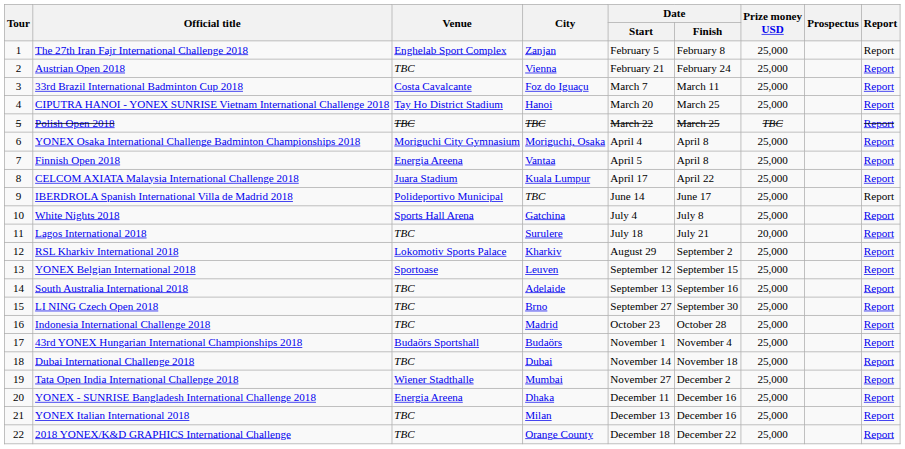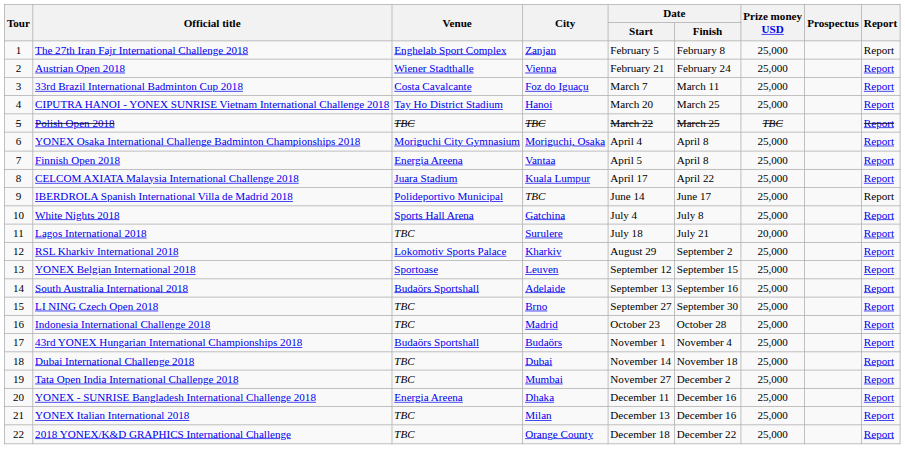 <table class=wikitable style="font-size:95%">
 <tr>
 <th rowspan="2">Tour</th>
 <th rowspan="2">Official title</th>
 <th rowspan="2">Venue</th>
 <th rowspan="2">City</th>
 <th colspan="2">Date</th>
 <th rowspan="2">Prize money <br><a href='#'>USD</a></th>
 <th rowspan="2">Prospectus</th>
 <th rowspan="2">Report</th>
 </tr>
 <tr>
 <th>Start</th>
 <th>Finish</th>
 </tr>
 <tr>
 <td align="center">1</td>
 <td> <a href='#'>The 27th Iran Fajr International Challenge 2018</a></td>
 <td><a href='#'>Enghelab Sport Complex</a></td>
 <td><a href='#'>Zanjan</a></td>
 <td>February 5</td>
 <td>February 8</td>
 <td align="center">25,000</td>
 <td aligh="center"></td>
 <td>Report</td>
 </tr>
 <tr>
 <td align="center">2</td>
 <td> <a href='#'>Austrian Open 2018</a></td>
-<td><em>TBC</em></td>
+<td><a href='#'>Wiener Stadthalle</a></td>
 <td><a href='#'>Vienna</a></td>
 <td>February 21</td>
 <td>February 24</td>
 <td align="center">25,000</td>
 <td aligh="center"></td>
 <td><a href='#'>Report</a></td>
 </tr>
 <tr>
 <td align="center">3</td>
 <td> <a href='#'>33rd Brazil International Badminton Cup 2018</a></td>
 <td><a href='#'>Costa Cavalcante</a></td>
 <td><a href='#'>Foz do Iguaçu</a></td>
 <td>March 7</td>
 <td>March 11</td>
 <td align="center">25,000</td>
 <td aligh="center"></td>
 <td><a href='#'>Report</a></td>
 </tr>
 <tr>
 <td align="center">4</td>
 <td> <a href='#'>CIPUTRA HANOI - YONEX SUNRISE Vietnam International Challenge 2018</a></td>
 <td><a href='#'>Tay Ho District Stadium</a></td>
 <td><a href='#'>Hanoi</a></td>
 <td>March 20</td>
 <td>March 25</td>
 <td align="center">25,000</td>
 <td aligh="center"></td>
 <td><a href='#'>Report</a></td>
 </tr>
 <tr>
 <td align="center"><s>5</s></td>
 <td><s> <a href='#'>Polish Open 2018</a></s></td>
 <td><s><em>TBC</em></s></td>
 <td><s><em>TBC</em></s></td>
 <td><s>March 22</s></td>
 <td><s>March 25</s></td>
 <td align="center"><s><em>TBC</em></s></td>
 <td aligh="center"></td>
 <td><s><a href='#'>Report</a></s></td>
 </tr>
 <tr>
 <td align="center">6</td>
 <td> <a href='#'>YONEX Osaka International Challenge Badminton Championships 2018</a></td>
 <td><a href='#'>Moriguchi City Gymnasium</a></td>
 <td><a href='#'>Moriguchi, Osaka</a></td>
 <td>April 4</td>
 <td>April 8</td>
 <td align="center">25,000</td>
 <td aligh="center"></td>
 <td><a href='#'>Report</a></td>
 </tr>
 <tr>
 <td align="center">7</td>
 <td> <a href='#'>Finnish Open 2018</a></td>
 <td><a href='#'>Energia Areena</a></td>
 <td><a href='#'>Vantaa</a></td>
 <td>April 5</td>
 <td>April 8</td>
 <td align="center">25,000</td>
 <td aligh="center"></td>
 <td><a href='#'>Report</a></td>
 </tr>
 <tr>
 <td align="center">8</td>
 <td> <a href='#'>CELCOM AXIATA Malaysia International Challenge 2018</a></td>
 <td><a href='#'>Juara Stadium</a></td>
 <td><a href='#'>Kuala Lumpur</a></td>
 <td>April 17</td>
 <td>April 22</td>
 <td align="center">25,000</td>
 <td aligh="center"></td>
 <td><a href='#'>Report</a></td>
 </tr>
 <tr>
 <td align="center">9</td>
 <td> <a href='#'>IBERDROLA Spanish International Villa de Madrid 2018</a></td>
 <td><a href='#'>Polideportivo Municipal</a></td>
 <td><em>TBC</em></td>
 <td>June 14</td>
 <td>June 17</td>
 <td align="center">25,000</td>
 <td aligh="center"></td>
 <td>Report</td>
 </tr>
 <tr>
 <td align="center">10</td>
 <td> <a href='#'>White Nights 2018</a></td>
 <td><a href='#'>Sports Hall Arena</a></td>
 <td><a href='#'>Gatchina</a></td>
 <td>July 4</td>
 <td>July 8</td>
 <td align="center">25,000</td>
 <td aligh="center"></td>
 <td><a href='#'>Report</a></td>
 </tr>
 <tr>
 <td align="center">11</td>
 <td> <a href='#'>Lagos International 2018</a></td>
 <td><em>TBC</em></td>
 <td><a href='#'>Surulere</a></td>
 <td>July 18</td>
 <td>July 21</td>
 <td align="center">20,000</td>
 <td aligh="center"></td>
 <td><a href='#'>Report</a></td>
 </tr>
 <tr>
 <td align="center">12</td>
 <td> <a href='#'>RSL Kharkiv International 2018</a></td>
 <td><a href='#'>Lokomotiv Sports Palace</a></td>
 <td><a href='#'>Kharkiv</a></td>
 <td>August 29</td>
 <td>September 2</td>
 <td align="center">25,000</td>
 <td aligh="center"></td>
 <td><a href='#'>Report</a></td>
 </tr>
 <tr>
 <td align="center">13</td>
 <td> <a href='#'>YONEX Belgian International 2018</a></td>
 <td><a href='#'>Sportoase</a></td>
 <td><a href='#'>Leuven</a></td>
 <td>September 12</td>
 <td>September 15</td>
 <td align="center">25,000</td>
 <td aligh="center"></td>
 <td><a href='#'>Report</a></td>
 </tr>
 <tr>
 <td align="center">14</td>
 <td> <a href='#'>South Australia International 2018</a></td>
-<td><em>TBC</em></td>
+<td><a href='#'>Budaörs Sportshall</a></td>
 <td><a href='#'>Adelaide</a></td>
 <td>September 13</td>
 <td>September 16</td>
 <td align="center">25,000</td>
 <td aligh="center"></td>
 <td><a href='#'>Report</a></td>
 </tr>
 <tr>
 <td align="center">15</td>
 <td> <a href='#'>LI NING Czech Open 2018</a></td>
 <td><em>TBC</em></td>
 <td><a href='#'>Brno</a></td>
 <td>September 27</td>
 <td>September 30</td>
 <td align="center">25,000</td>
 <td aligh="center"></td>
 <td><a href='#'>Report</a></td>
 </tr>
 <tr>
 <td align="center">16</td>
 <td> <a href='#'>Indonesia International Challenge 2018</a></td>
 <td><em>TBC</em></td>
 <td><a href='#'>Madrid</a></td>
 <td>October 23</td>
 <td>October 28</td>
 <td align="center">25,000</td>
 <td aligh="center"></td>
 <td><a href='#'>Report</a></td>
 </tr>
 <tr>
 <td align="center">17</td>
 <td> <a href='#'>43rd YONEX Hungarian International Championships 2018</a></td>
 <td><a href='#'>Budaörs Sportshall</a></td>
 <td><a href='#'>Budaörs</a></td>
 <td>November 1</td>
 <td>November 4</td>
 <td align="center">25,000</td>
 <td aligh="center"></td>
 <td><a href='#'>Report</a></td>
 </tr>
 <tr>
 <td align="center">18</td>
 <td> <a href='#'>Dubai International Challenge 2018</a></td>
 <td><em>TBC</em></td>
 <td><a href='#'>Dubai</a></td>
 <td>November 14</td>
 <td>November 18</td>
 <td align="center">25,000</td>
 <td aligh="center"></td>
 <td><a href='#'>Report</a></td>
 </tr>
 <tr>
 <td align="center">19</td>
 <td> <a href='#'>Tata Open India International Challenge 2018</a></td>
-<td><a href='#'>Wiener Stadthalle</a></td>
+<td><em>TBC</em></td>
 <td><a href='#'>Mumbai</a></td>
 <td>November 27</td>
 <td>December 2</td>
 <td align="center">25,000</td>
 <td aligh="center"></td>
 <td><a href='#'>Report</a></td>
 </tr>
 <tr>
 <td align="center">20</td>
 <td> <a href='#'>YONEX - SUNRISE Bangladesh International Challenge 2018</a></td>
 <td><a href='#'>Energia Areena</a></td>
 <td><a href='#'>Dhaka</a></td>
 <td>December 11</td>
 <td>December 16</td>
 <td align="center">25,000</td>
 <td aligh="center"></td>
 <td><a href='#'>Report</a></td>
 </tr>
 <tr>
 <td align="center">21</td>
 <td> <a href='#'>YONEX Italian International 2018</a></td>
 <td><em>TBC</em></td>
 <td><a href='#'>Milan</a></td>
 <td>December 13</td>
 <td>December 16</td>
 <td align="center">25,000</td>
 <td aligh="center"></td>
 <td><a href='#'>Report</a></td>
 </tr>
 <tr>
 <td align="center">22</td>
 <td> <a href='#'>2018 YONEX/K&D GRAPHICS International Challenge</a></td>
 <td><em>TBC</em></td>
 <td><a href='#'>Orange County</a></td>
 <td>December 18</td>
 <td>December 22</td>
 <td align="center">25,000</td>
 <td aligh="center"></td>
 <td><a href='#'>Report</a></td>
 </tr>
 </table>
